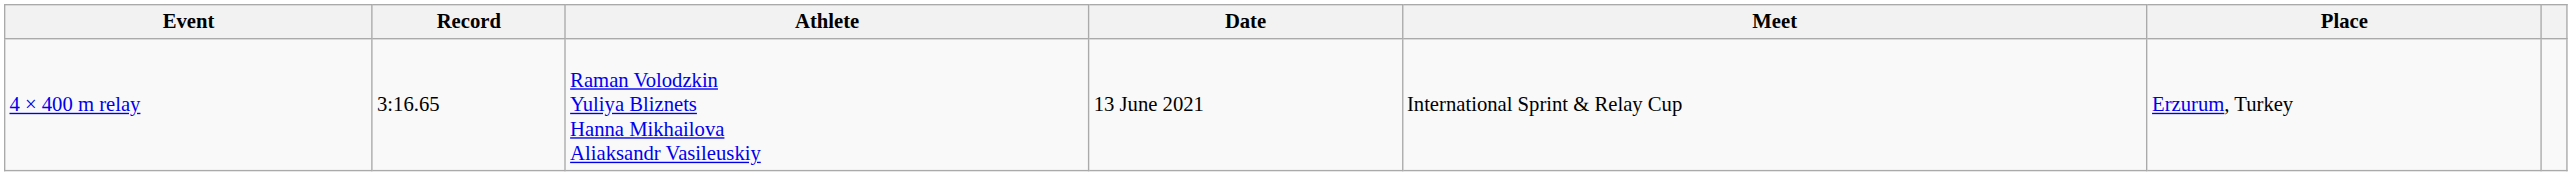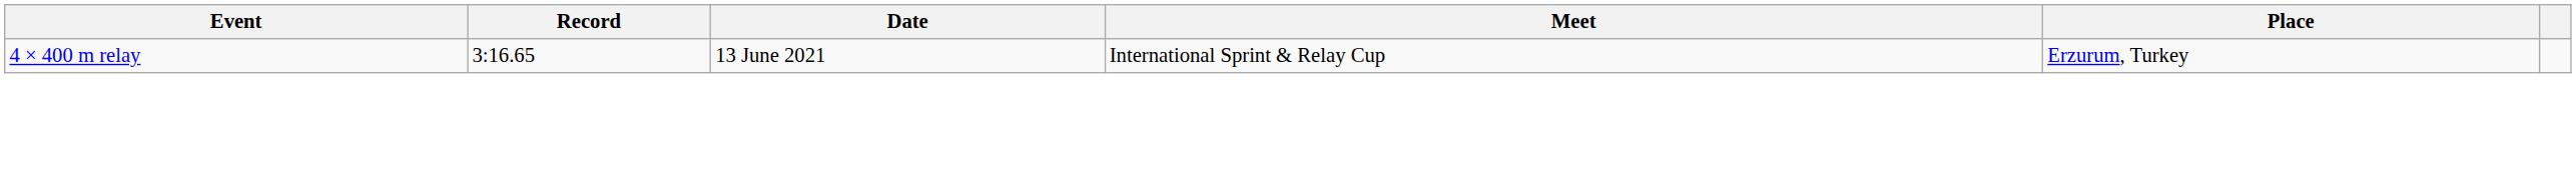 <table class="wikitable" style="font-size: 95%; width: 95%;">
 <tr>
 <th>Event</th>
 <th>Record</th>
-<th>Athlete</th>
 <th>Date</th>
 <th>Meet</th>
 <th>Place</th>
 <th></th>
 </tr>
 <tr>
 <td><a href='#'>4 × 400 m relay</a></td>
 <td>3:16.65</td>
-<td><br><a href='#'>Raman Volodzkin</a><br><a href='#'>Yuliya Bliznets</a><br><a href='#'>Hanna Mikhailova</a><br><a href='#'>Aliaksandr Vasileuskiy</a></td>
 <td>13 June 2021</td>
 <td>International Sprint & Relay Cup</td>
 <td><a href='#'>Erzurum</a>, Turkey</td>
 <td></td>
 </tr>
 </table>
